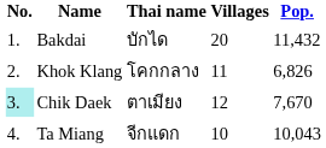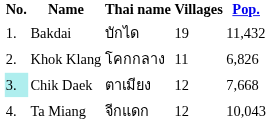 <table>
 <tr>
 <th>No.</th>
 <th>Name</th>
 <th>Thai name</th>
 <th>Villages</th>
 <th><a href='#'>Pop.</a></th>
 </tr>
 <tr>
 <td>1.</td>
 <td>Bakdai</td>
 <td>บักได</td>
-<td>20</td>
+<td>19</td>
 <td>11,432</td>
 <td></td>
 </tr>
 <tr>
 <td>2.</td>
 <td>Khok Klang</td>
 <td>โคกกลาง</td>
 <td>11</td>
 <td>6,826</td>
 <td></td>
 </tr>
 <tr>
 <td style="background: paleturquoise;">3.</td>
 <td>Chik Daek</td>
 <td>ตาเมียง</td>
 <td>12</td>
-<td>7,670</td>
+<td>7,668</td>
 <td></td>
 </tr>
 <tr>
 <td>4.</td>
 <td>Ta Miang</td>
 <td>จีกแดก</td>
-<td>10</td>
+<td>12</td>
 <td>10,043</td>
 <td></td>
 </tr>
 </table>
